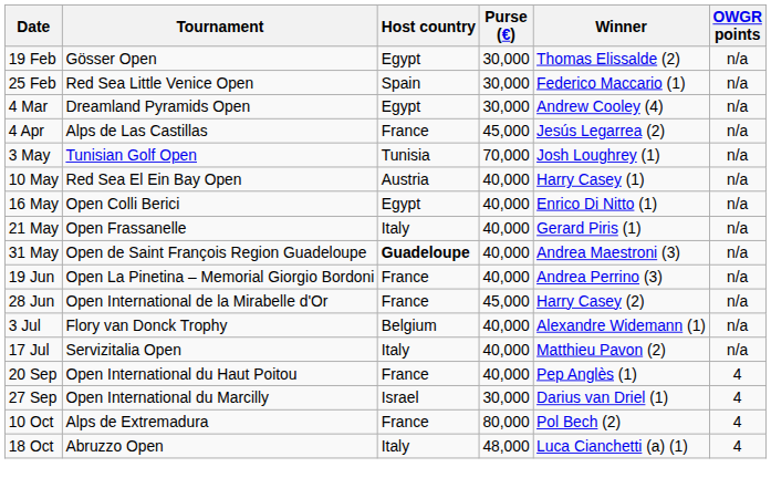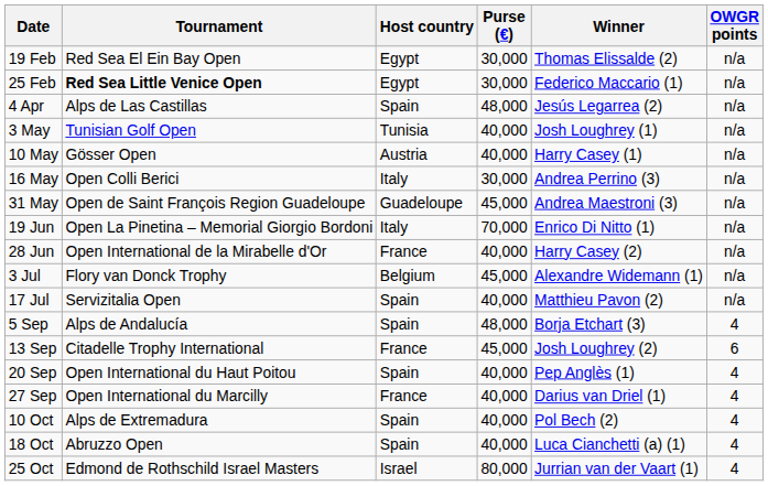 <table class="wikitable" style="font-size:95%;">
 <tr>
 <th>Date</th>
 <th>Tournament</th>
 <th>Host country</th>
 <th>Purse<br>(<a href='#'>€</a>)</th>
 <th>Winner</th>
 <th><a href='#'>OWGR</a><br>points</th>
 </tr>
 <tr>
 <td>19 Feb</td>
-<td>Gösser Open</td>
+<td>Red Sea El Ein Bay Open</td>
 <td>Egypt</td>
 <td align=right>30,000</td>
 <td> <a href='#'>Thomas Elissalde</a> (2)</td>
 <td align=center>n/a</td>
 </tr>
 <tr>
 <td>25 Feb</td>
-<td>Red Sea Little Venice Open</td>
-<td>Spain</td>
+<td><strong>Red Sea Little Venice Open</strong></td>
+<td>Egypt</td>
 <td align=right>30,000</td>
 <td> <a href='#'>Federico Maccario</a> (1)</td>
 <td align=center>n/a</td>
 </tr>
 <tr>
-<td>4 Mar</td>
-<td>Dreamland Pyramids Open</td>
-<td>Egypt</td>
-<td align=right>30,000</td>
-<td> <a href='#'>Andrew Cooley</a> (4)</td>
-<td align=center>n/a</td>
-</tr>
-<tr>
 <td>4 Apr</td>
 <td>Alps de Las Castillas</td>
-<td>France</td>
-<td align=right>45,000</td>
+<td>Spain</td>
+<td align=right>48,000</td>
 <td> <a href='#'>Jesús Legarrea</a> (2)</td>
 <td align=center>n/a</td>
 </tr>
 <tr>
 <td>3 May</td>
 <td><a href='#'>Tunisian Golf Open</a></td>
 <td>Tunisia</td>
-<td align=right>70,000</td>
+<td align=right>40,000</td>
 <td> <a href='#'>Josh Loughrey</a> (1)</td>
 <td align=center>n/a</td>
 </tr>
 <tr>
 <td>10 May</td>
-<td>Red Sea El Ein Bay Open</td>
+<td>Gösser Open</td>
 <td>Austria</td>
 <td align=right>40,000</td>
 <td> <a href='#'>Harry Casey</a> (1)</td>
 <td align=center>n/a</td>
 </tr>
 <tr>
 <td>16 May</td>
 <td>Open Colli Berici</td>
-<td>Egypt</td>
-<td align=right>40,000</td>
-<td> <a href='#'>Enrico Di Nitto</a> (1)</td>
-<td align=center>n/a</td>
-</tr>
-<tr>
-<td>21 May</td>
-<td>Open Frassanelle</td>
 <td>Italy</td>
-<td align=right>40,000</td>
-<td> <a href='#'>Gerard Piris</a> (1)</td>
+<td align=right>30,000</td>
+<td> <a href='#'>Andrea Perrino</a> (3)</td>
 <td align=center>n/a</td>
 </tr>
 <tr>
 <td>31 May</td>
 <td>Open de Saint François Region Guadeloupe</td>
-<td><strong>Guadeloupe</strong></td>
-<td align=right>40,000</td>
+<td>Guadeloupe</td>
+<td align=right>45,000</td>
 <td> <a href='#'>Andrea Maestroni</a> (3)</td>
 <td align=center>n/a</td>
 </tr>
 <tr>
 <td>19 Jun</td>
 <td>Open La Pinetina – Memorial Giorgio Bordoni</td>
-<td>France</td>
-<td align=right>40,000</td>
-<td> <a href='#'>Andrea Perrino</a> (3)</td>
+<td>Italy</td>
+<td align=right>70,000</td>
+<td> <a href='#'>Enrico Di Nitto</a> (1)</td>
 <td align=center>n/a</td>
 </tr>
 <tr>
 <td>28 Jun</td>
 <td>Open International de la Mirabelle d'Or</td>
 <td>France</td>
-<td align=right>45,000</td>
+<td align=right>40,000</td>
 <td> <a href='#'>Harry Casey</a> (2)</td>
 <td align=center>n/a</td>
 </tr>
 <tr>
 <td>3 Jul</td>
 <td>Flory van Donck Trophy</td>
 <td>Belgium</td>
-<td align=right>40,000</td>
+<td align=right>45,000</td>
 <td> <a href='#'>Alexandre Widemann</a> (1)</td>
 <td align=center>n/a</td>
 </tr>
 <tr>
 <td>17 Jul</td>
 <td>Servizitalia Open</td>
-<td>Italy</td>
+<td>Spain</td>
 <td align=right>40,000</td>
 <td> <a href='#'>Matthieu Pavon</a> (2)</td>
 <td align=center>n/a</td>
 </tr>
 <tr>
+<td>5 Sep</td>
+<td>Alps de Andalucía</td>
+<td>Spain</td>
+<td align=right>48,000</td>
+<td> <a href='#'>Borja Etchart</a> (3)</td>
+<td align=center>4</td>
+</tr>
+<tr>
+<td>13 Sep</td>
+<td>Citadelle Trophy International</td>
+<td>France</td>
+<td align=right>45,000</td>
+<td> <a href='#'>Josh Loughrey</a> (2)</td>
+<td align=center>6</td>
+</tr>
+<tr>
 <td>20 Sep</td>
 <td>Open International du Haut Poitou</td>
-<td>France</td>
+<td>Spain</td>
 <td align=right>40,000</td>
 <td> <a href='#'>Pep Anglès</a> (1)</td>
 <td align=center>4</td>
 </tr>
 <tr>
 <td>27 Sep</td>
 <td>Open International du Marcilly</td>
-<td>Israel</td>
-<td align=right>30,000</td>
+<td>France</td>
+<td align=right>40,000</td>
 <td> <a href='#'>Darius van Driel</a> (1)</td>
 <td align=center>4</td>
 </tr>
 <tr>
 <td>10 Oct</td>
 <td>Alps de Extremadura</td>
-<td>France</td>
-<td align=right>80,000</td>
+<td>Spain</td>
+<td align=right>40,000</td>
 <td> <a href='#'>Pol Bech</a> (2)</td>
 <td align=center>4</td>
 </tr>
 <tr>
 <td>18 Oct</td>
 <td>Abruzzo Open</td>
-<td>Italy</td>
-<td align=right>48,000</td>
+<td>Spain</td>
+<td align=right>40,000</td>
 <td> <a href='#'>Luca Cianchetti</a> (a) (1)</td>
 <td align=center>4</td>
 </tr>
+<tr>
+<td>25 Oct</td>
+<td>Edmond de Rothschild Israel Masters</td>
+<td>Israel</td>
+<td align=right>80,000</td>
+<td> <a href='#'>Jurrian van der Vaart</a> (1)</td>
+<td align=center>4</td>
+</tr>
 </table>
